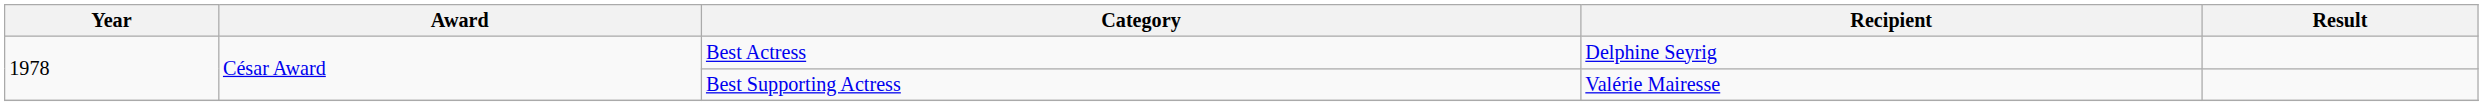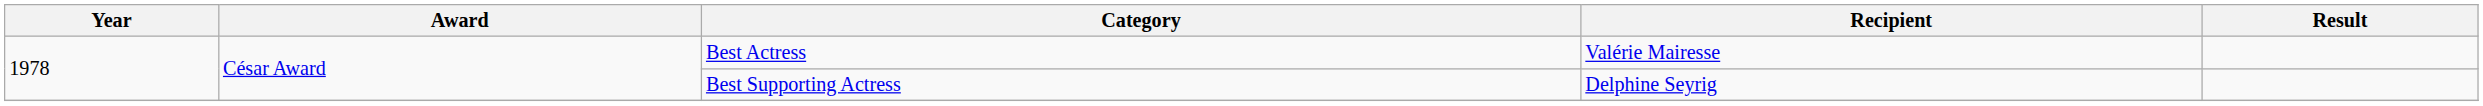 <table class="wikitable" style="width:99%;">
 <tr>
 <th>Year</th>
 <th>Award</th>
 <th>Category</th>
 <th>Recipient</th>
 <th>Result</th>
 </tr>
 <tr>
 <td rowspan=2>1978</td>
 <td rowspan=2><a href='#'>César Award</a></td>
 <td><a href='#'>Best Actress</a></td>
-<td><a href='#'>Delphine Seyrig</a></td>
+<td><a href='#'>Valérie Mairesse</a></td>
 <td></td>
 </tr>
 <tr>
 <td><a href='#'>Best Supporting Actress</a></td>
-<td><a href='#'>Valérie Mairesse</a></td>
+<td><a href='#'>Delphine Seyrig</a></td>
 <td></td>
 </tr>
 <tr>
 </tr>
 </table>
